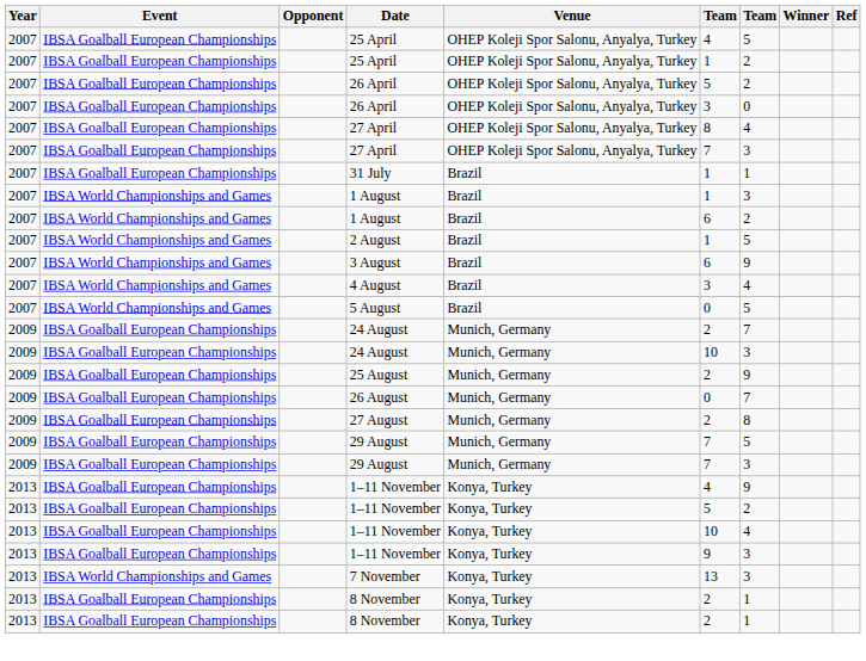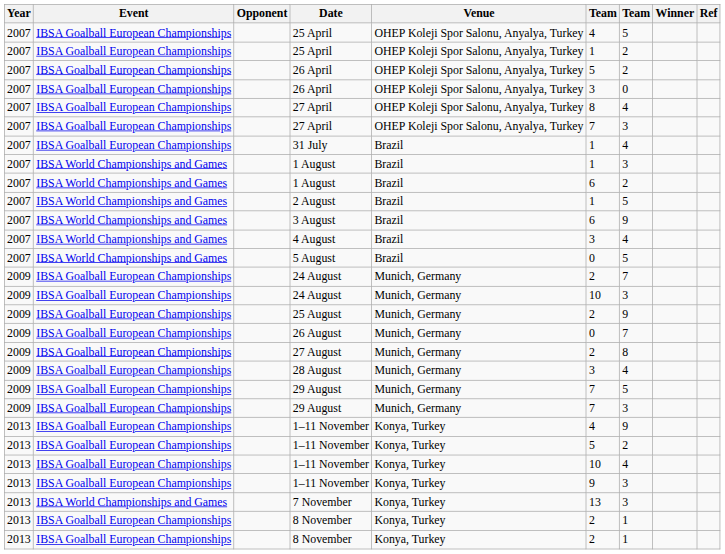 <table class="wikitable">
 <tr>
 <th>Year</th>
 <th>Event</th>
 <th>Opponent</th>
 <th>Date</th>
 <th>Venue</th>
 <th>Team</th>
 <th>Team</th>
 <th>Winner</th>
 <th>Ref</th>
 </tr>
 <tr --->
 <td>2007</td>
 <td><a href='#'>IBSA Goalball European Championships</a></td>
 <td></td>
 <td>25 April</td>
 <td>OHEP Koleji Spor Salonu, Anyalya, Turkey</td>
 <td>4</td>
 <td>5</td>
 <td></td>
 <td></td>
 </tr>
 <tr --->
 <td>2007</td>
 <td><a href='#'>IBSA Goalball European Championships</a></td>
 <td></td>
 <td>25 April</td>
 <td>OHEP Koleji Spor Salonu, Anyalya, Turkey</td>
 <td>1</td>
 <td>2</td>
 <td></td>
 <td></td>
 </tr>
 <tr --->
 <td>2007</td>
 <td><a href='#'>IBSA Goalball European Championships</a></td>
 <td></td>
 <td>26 April</td>
 <td>OHEP Koleji Spor Salonu, Anyalya, Turkey</td>
 <td>5</td>
 <td>2</td>
 <td></td>
 <td></td>
 </tr>
 <tr --->
 <td>2007</td>
 <td><a href='#'>IBSA Goalball European Championships</a></td>
 <td></td>
 <td>26 April</td>
 <td>OHEP Koleji Spor Salonu, Anyalya, Turkey</td>
 <td>3</td>
 <td>0</td>
 <td></td>
 <td></td>
 </tr>
 <tr --->
 <td>2007</td>
 <td><a href='#'>IBSA Goalball European Championships</a></td>
 <td></td>
 <td>27 April</td>
 <td>OHEP Koleji Spor Salonu, Anyalya, Turkey</td>
 <td>8</td>
 <td>4</td>
 <td></td>
 <td></td>
 </tr>
 <tr --->
 <td>2007</td>
 <td><a href='#'>IBSA Goalball European Championships</a></td>
 <td></td>
 <td>27 April</td>
 <td>OHEP Koleji Spor Salonu, Anyalya, Turkey</td>
 <td>7</td>
 <td>3</td>
 <td></td>
 <td></td>
 </tr>
 <tr --->
 <td>2007</td>
 <td><a href='#'>IBSA Goalball European Championships</a></td>
 <td></td>
 <td>31 July</td>
 <td>Brazil</td>
 <td>1</td>
-<td>1</td>
+<td>4</td>
 <td></td>
 <td></td>
 </tr>
 <tr --->
 <td>2007</td>
 <td><a href='#'>IBSA World Championships and Games</a></td>
 <td></td>
 <td>1 August</td>
 <td>Brazil</td>
 <td>1</td>
 <td>3</td>
 <td></td>
 <td></td>
 </tr>
 <tr --->
 <td>2007</td>
 <td><a href='#'>IBSA World Championships and Games</a></td>
 <td></td>
 <td>1 August</td>
 <td>Brazil</td>
 <td>6</td>
 <td>2</td>
 <td></td>
 <td></td>
 </tr>
 <tr --->
 <td>2007</td>
 <td><a href='#'>IBSA World Championships and Games</a></td>
 <td></td>
 <td>2 August</td>
 <td>Brazil</td>
 <td>1</td>
 <td>5</td>
 <td></td>
 <td></td>
 </tr>
 <tr --->
 <td>2007</td>
 <td><a href='#'>IBSA World Championships and Games</a></td>
 <td></td>
 <td>3 August</td>
 <td>Brazil</td>
 <td>6</td>
 <td>9</td>
 <td></td>
 <td></td>
 </tr>
 <tr --->
 <td>2007</td>
 <td><a href='#'>IBSA World Championships and Games</a></td>
 <td></td>
 <td>4 August</td>
 <td>Brazil</td>
 <td>3</td>
 <td>4</td>
 <td></td>
 <td></td>
 </tr>
 <tr --->
 <td>2007</td>
 <td><a href='#'>IBSA World Championships and Games</a></td>
 <td></td>
 <td>5 August</td>
 <td>Brazil</td>
 <td>0</td>
 <td>5</td>
 <td></td>
 <td></td>
 </tr>
 <tr --->
 <td>2009</td>
 <td><a href='#'>IBSA Goalball European Championships</a></td>
 <td></td>
 <td>24 August</td>
 <td>Munich, Germany</td>
 <td>2</td>
 <td>7</td>
 <td></td>
 <td></td>
 </tr>
 <tr --->
 <td>2009</td>
 <td><a href='#'>IBSA Goalball European Championships</a></td>
 <td></td>
 <td>24 August</td>
 <td>Munich, Germany</td>
 <td>10</td>
 <td>3</td>
 <td></td>
 <td></td>
 </tr>
 <tr --->
 <td>2009</td>
 <td><a href='#'>IBSA Goalball European Championships</a></td>
 <td></td>
 <td>25 August</td>
 <td>Munich, Germany</td>
 <td>2</td>
 <td>9</td>
 <td></td>
 <td></td>
 </tr>
 <tr --->
 <td>2009</td>
 <td><a href='#'>IBSA Goalball European Championships</a></td>
 <td></td>
 <td>26 August</td>
 <td>Munich, Germany</td>
 <td>0</td>
 <td>7</td>
 <td></td>
 <td></td>
 </tr>
 <tr --->
 <td>2009</td>
 <td><a href='#'>IBSA Goalball European Championships</a></td>
 <td></td>
 <td>27 August</td>
 <td>Munich, Germany</td>
 <td>2</td>
 <td>8</td>
 <td></td>
 <td></td>
 </tr>
 <tr --->
 <td>2009</td>
 <td><a href='#'>IBSA Goalball European Championships</a></td>
 <td></td>
+<td>28 August</td>
+<td>Munich, Germany</td>
+<td>3</td>
+<td>4</td>
+<td></td>
+<td></td>
+</tr>
+<tr --->
+<td>2009</td>
+<td><a href='#'>IBSA Goalball European Championships</a></td>
+<td></td>
 <td>29 August</td>
 <td>Munich, Germany</td>
 <td>7</td>
 <td>5</td>
 <td></td>
 <td></td>
 </tr>
 <tr --->
 <td>2009</td>
 <td><a href='#'>IBSA Goalball European Championships</a></td>
 <td></td>
 <td>29 August</td>
 <td>Munich, Germany</td>
 <td>7</td>
 <td>3</td>
 <td></td>
 <td></td>
 </tr>
 <tr --->
 <td>2013</td>
 <td><a href='#'>IBSA Goalball European Championships</a></td>
 <td></td>
 <td>1–11 November</td>
 <td>Konya, Turkey</td>
 <td>4</td>
 <td>9</td>
 <td></td>
 <td></td>
 </tr>
 <tr --->
 <td>2013</td>
 <td><a href='#'>IBSA Goalball European Championships</a></td>
 <td></td>
 <td>1–11 November</td>
 <td>Konya, Turkey</td>
 <td>5</td>
 <td>2</td>
 <td></td>
 <td></td>
 </tr>
 <tr --->
 <td>2013</td>
 <td><a href='#'>IBSA Goalball European Championships</a></td>
 <td></td>
 <td>1–11 November</td>
 <td>Konya, Turkey</td>
 <td>10</td>
 <td>4</td>
 <td></td>
 <td></td>
 </tr>
 <tr --->
 <td>2013</td>
 <td><a href='#'>IBSA Goalball European Championships</a></td>
 <td></td>
 <td>1–11 November</td>
 <td>Konya, Turkey</td>
 <td>9</td>
 <td>3</td>
 <td></td>
 <td></td>
 </tr>
 <tr --->
 <td>2013</td>
 <td><a href='#'>IBSA World Championships and Games</a></td>
 <td></td>
 <td>7 November</td>
 <td>Konya, Turkey</td>
 <td>13</td>
 <td>3</td>
 <td></td>
 <td></td>
 </tr>
 <tr --->
 <td>2013</td>
 <td><a href='#'>IBSA Goalball European Championships</a></td>
 <td></td>
 <td>8 November</td>
 <td>Konya, Turkey</td>
 <td>2</td>
 <td>1</td>
 <td></td>
 <td></td>
 </tr>
 <tr --->
 <td>2013</td>
 <td><a href='#'>IBSA Goalball European Championships</a></td>
 <td></td>
 <td>8 November</td>
 <td>Konya, Turkey</td>
 <td>2</td>
 <td>1</td>
 <td></td>
 <td></td>
 </tr>
 </table>
